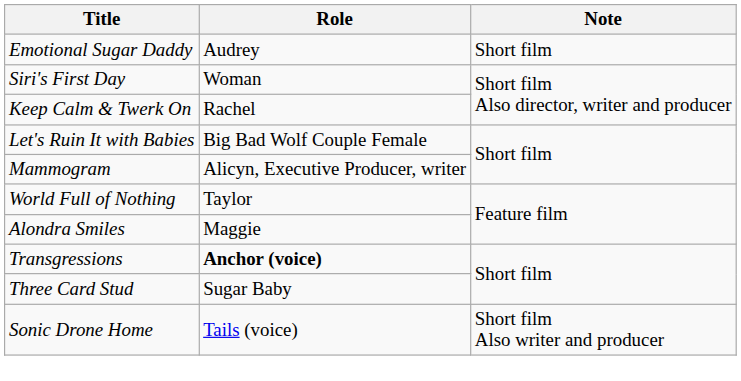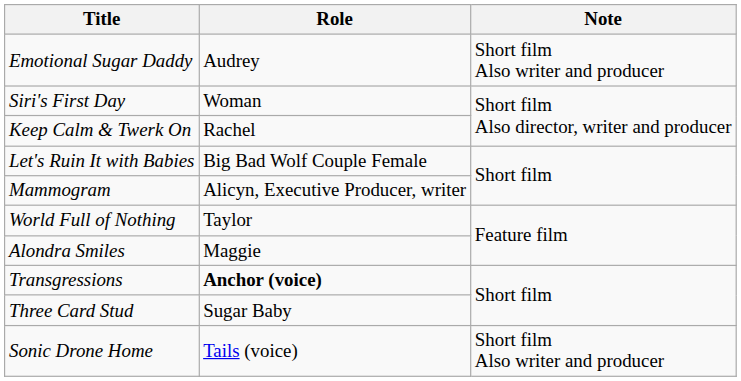 <table class="wikitable">
 <tr>
 <th>Title</th>
 <th>Role</th>
 <th>Note</th>
 </tr>
 <tr>
 <td><em>Emotional Sugar Daddy</em></td>
 <td>Audrey</td>
-<td>Short film</td>
+<td>Short film<br>Also writer and producer</td>
 </tr>
 <tr>
 <td><em>Siri's First Day</em></td>
 <td>Woman</td>
 <td rowspan="2">Short film<br>Also director, writer and producer</td>
 </tr>
 <tr>
 <td><em>Keep Calm & Twerk On</em></td>
 <td>Rachel</td>
 </tr>
 <tr>
 <td><em>Let's Ruin It with Babies</em></td>
 <td>Big Bad Wolf Couple Female</td>
 <td rowspan="2">Short film</td>
 </tr>
 <tr>
 <td><em>Mammogram</em></td>
 <td>Alicyn, Executive Producer, writer</td>
 </tr>
 <tr>
 <td><em>World Full of Nothing</em></td>
 <td>Taylor</td>
 <td rowspan="2">Feature film</td>
 </tr>
 <tr>
 <td><em>Alondra Smiles</em></td>
 <td>Maggie</td>
 </tr>
 <tr>
 <td><em>Transgressions</em></td>
 <td><strong>Anchor (voice)</strong></td>
 <td rowspan="2">Short film</td>
 </tr>
 <tr>
 <td><em>Three Card Stud</em></td>
 <td>Sugar Baby</td>
 </tr>
 <tr>
 <td><em>Sonic Drone Home</em></td>
 <td><a href='#'>Tails</a> (voice)</td>
 <td>Short film<br>Also writer and producer</td>
 </tr>
 </table>
